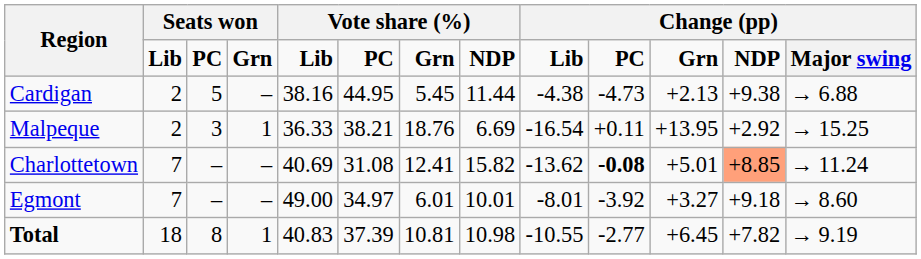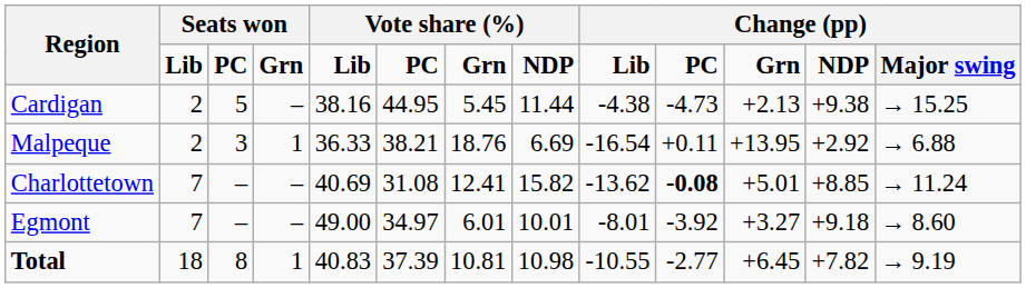 <table class="wikitable" style="text-align:right;">
 <tr>
 <th rowspan="2">Region</th>
 <th colspan="3">Seats won</th>
 <th colspan="4">Vote share (%)</th>
 <th colspan="5">Change (pp)</th>
 </tr>
 <tr>
 <td><strong>Lib</strong></td>
 <td><strong>PC</strong></td>
 <td><strong>Grn</strong></td>
 <td><strong>Lib</strong></td>
 <td><strong>PC</strong></td>
 <td><strong>Grn</strong></td>
 <td><strong>NDP</strong></td>
 <td><strong>Lib</strong></td>
 <td><strong>PC</strong></td>
 <td><strong>Grn</strong></td>
 <td><strong>NDP</strong></td>
 <th>Major <a href='#'>swing</a></th>
 </tr>
 <tr>
 <td style="text-align:left;"><a href='#'>Cardigan</a></td>
 <td>2</td>
 <td>5</td>
 <td>–</td>
 <td>38.16</td>
 <td>44.95</td>
 <td>5.45</td>
 <td>11.44</td>
 <td>-4.38</td>
 <td>-4.73</td>
 <td>+2.13</td>
 <td>+9.38</td>
-<td style="text-align:left;">→  6.88</td>
+<td style="text-align:left;">→ 15.25</td>
 </tr>
 <tr>
 <td style="text-align:left;"><a href='#'>Malpeque</a></td>
 <td>2</td>
 <td>3</td>
 <td>1</td>
 <td>36.33</td>
 <td>38.21</td>
 <td>18.76</td>
 <td>6.69</td>
 <td>-16.54</td>
 <td>+0.11</td>
 <td>+13.95</td>
 <td>+2.92</td>
-<td style="text-align:left;">→ 15.25</td>
+<td style="text-align:left;">→  6.88</td>
 </tr>
 <tr>
 <td style="text-align:left;"><a href='#'>Charlottetown</a></td>
 <td>7</td>
 <td>–</td>
 <td>–</td>
 <td>40.69</td>
 <td>31.08</td>
 <td>12.41</td>
 <td>15.82</td>
 <td>-13.62</td>
 <td><strong>-0.08</strong></td>
 <td>+5.01</td>
-<td style="background: lightsalmon;">+8.85</td>
+<td>+8.85</td>
 <td style="text-align:left;">→ 11.24</td>
 </tr>
 <tr>
 <td style="text-align:left;"><a href='#'>Egmont</a></td>
 <td>7</td>
 <td>–</td>
 <td>–</td>
 <td>49.00</td>
 <td>34.97</td>
 <td>6.01</td>
 <td>10.01</td>
 <td>-8.01</td>
 <td>-3.92</td>
 <td>+3.27</td>
 <td>+9.18</td>
 <td style="text-align:left;">→  8.60</td>
 </tr>
 <tr>
 <td style="text-align:left;"><strong>Total</strong></td>
 <td>18</td>
 <td>8</td>
 <td>1</td>
 <td>40.83</td>
 <td>37.39</td>
 <td>10.81</td>
 <td>10.98</td>
 <td>-10.55</td>
 <td>-2.77</td>
 <td>+6.45</td>
 <td>+7.82</td>
 <td style="text-align:left;">→  9.19</td>
 </tr>
 </table>
